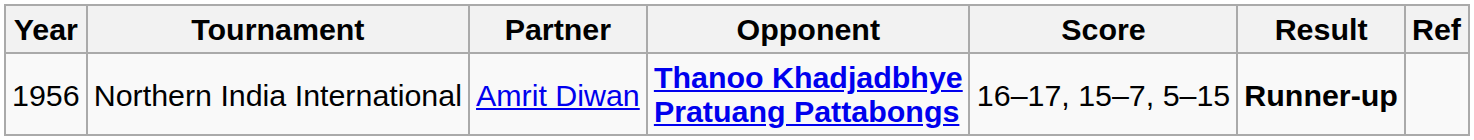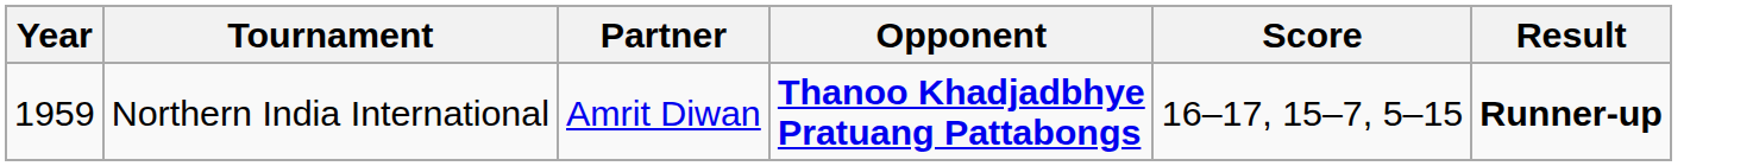 <table class="sortable wikitable" style="font-size: 95%">
 <tr>
 <th>Year</th>
 <th>Tournament</th>
 <th>Partner</th>
 <th>Opponent</th>
 <th>Score</th>
 <th>Result</th>
-<th>Ref</th>
 </tr>
 <tr>
-<td align="center">1956</td>
+<td align="center">1959</td>
 <td align="left">Northern India International</td>
 <td align="left"> <a href='#'>Amrit Diwan</a></td>
 <td align="left"><strong> <a href='#'>Thanoo Khadjadbhye</a> <br>  <a href='#'>Pratuang Pattabongs</a></strong></td>
 <td align="left">16–17, 15–7, 5–15</td>
 <td align="left"> <strong>Runner-up</strong></td>
-<td align="center"></td>
 </tr>
 </table>
